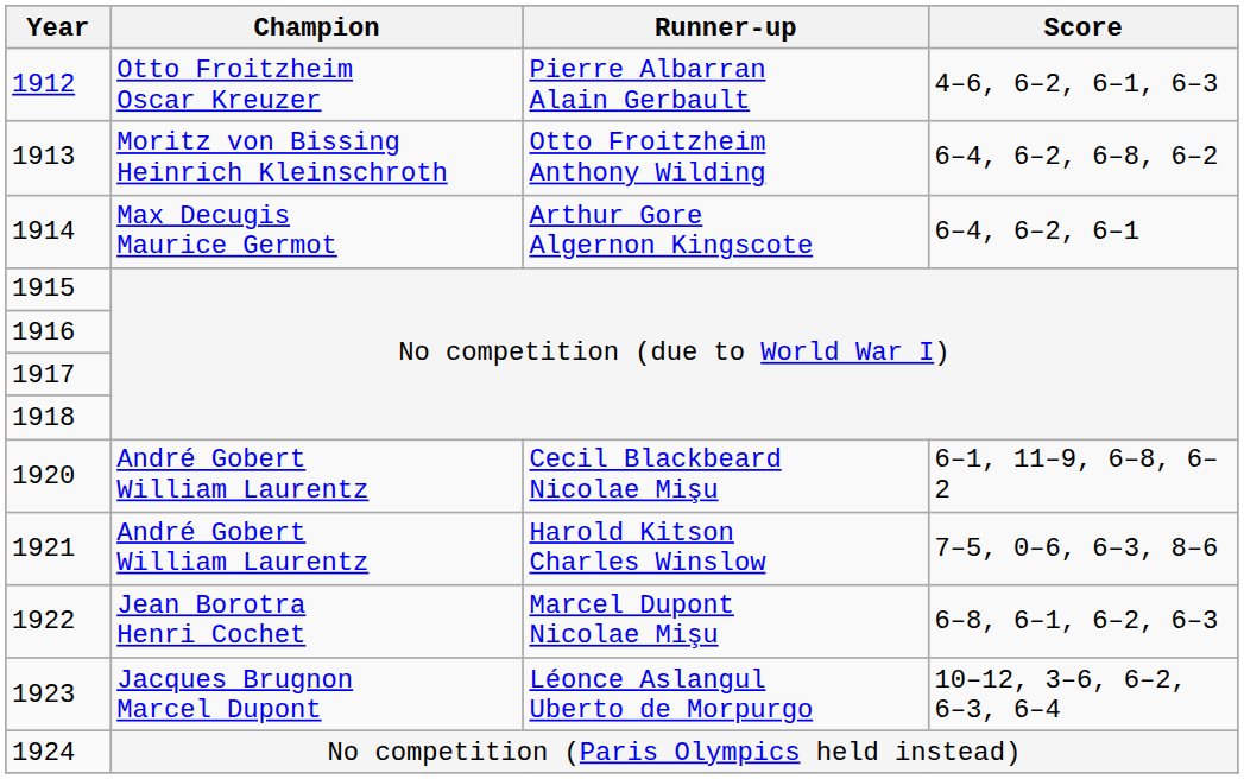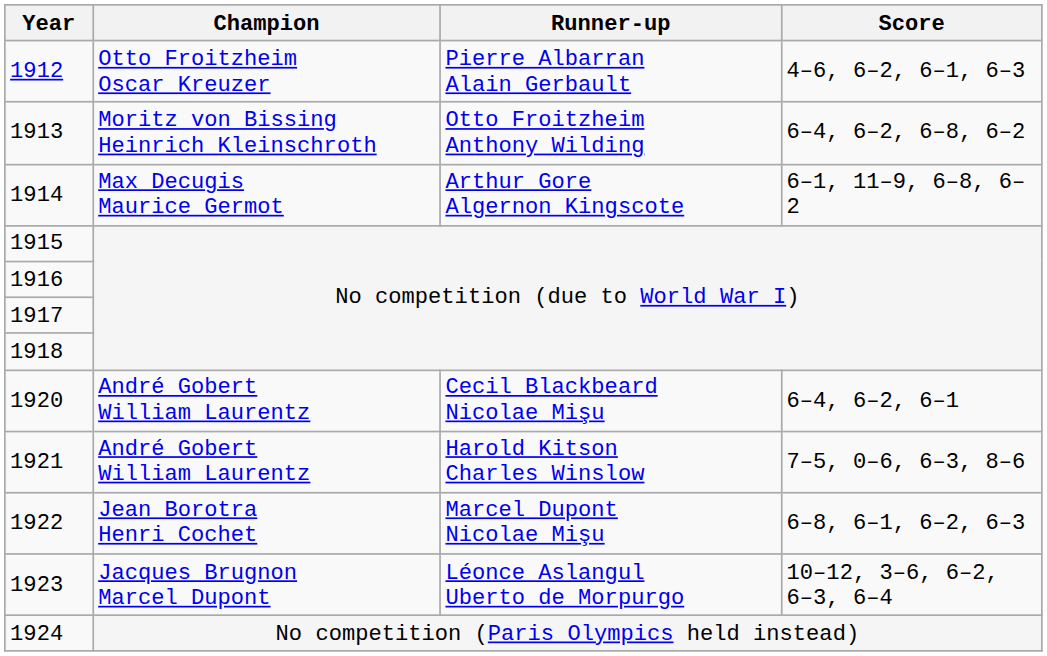 <table class="wikitable">
 <tr>
 <th style="width:50px;">Year</th>
 <th style="width:230px;">Champion</th>
 <th style="width:230px;">Runner-up</th>
 <th style="width:180px;">Score</th>
 </tr>
 <tr>
 <td><a href='#'>1912</a></td>
 <td> <a href='#'>Otto Froitzheim</a> <br>  <a href='#'>Oscar Kreuzer</a></td>
 <td> <a href='#'>Pierre Albarran</a> <br>  <a href='#'>Alain Gerbault</a></td>
 <td>4–6, 6–2, 6–1, 6–3</td>
 </tr>
 <tr>
 <td>1913</td>
 <td> <a href='#'>Moritz von Bissing</a> <br>  <a href='#'>Heinrich Kleinschroth</a></td>
 <td> <a href='#'>Otto Froitzheim</a> <br>  <a href='#'>Anthony Wilding</a></td>
 <td>6–4, 6–2, 6–8, 6–2</td>
 </tr>
 <tr>
 <td>1914</td>
 <td> <a href='#'>Max Decugis</a> <br>  <a href='#'>Maurice Germot</a></td>
 <td> <a href='#'>Arthur Gore</a> <br>  <a href='#'>Algernon Kingscote</a></td>
-<td>6–4, 6–2, 6–1</td>
+<td>6–1, 11–9, 6–8, 6–2</td>
 </tr>
 <tr>
 <td>1915</td>
 <td rowspan=4 colspan=3 align="center" bgcolor="#F5F5F5">No competition (due to <a href='#'>World War I</a>)</td>
 </tr>
 <tr>
 <td>1916</td>
 </tr>
 <tr>
 <td>1917</td>
 </tr>
 <tr>
 <td>1918</td>
 </tr>
 <tr>
 <td>1920</td>
 <td> <a href='#'>André Gobert</a> <br>  <a href='#'>William Laurentz</a></td>
 <td> <a href='#'>Cecil Blackbeard</a> <br> <a href='#'>Nicolae Mişu</a></td>
-<td>6–1, 11–9, 6–8, 6–2</td>
+<td>6–4, 6–2, 6–1</td>
 </tr>
 <tr>
 <td>1921</td>
 <td> <a href='#'>André Gobert</a> <br>  <a href='#'>William Laurentz</a></td>
 <td> <a href='#'>Harold Kitson</a> <br>  <a href='#'>Charles Winslow</a></td>
 <td>7–5, 0–6, 6–3, 8–6</td>
 </tr>
 <tr>
 <td>1922</td>
 <td> <a href='#'>Jean Borotra</a> <br>  <a href='#'>Henri Cochet</a></td>
 <td> <a href='#'>Marcel Dupont</a> <br>  <a href='#'>Nicolae Mişu</a></td>
 <td>6–8, 6–1, 6–2, 6–3</td>
 </tr>
 <tr>
 <td>1923</td>
 <td> <a href='#'>Jacques Brugnon</a> <br>  <a href='#'>Marcel Dupont</a></td>
 <td> <a href='#'>Léonce Aslangul</a> <br>  <a href='#'>Uberto de Morpurgo</a></td>
 <td>10–12, 3–6, 6–2, 6–3, 6–4</td>
 </tr>
 <tr>
 <td>1924</td>
 <td colspan=3 align="center" bgcolor="#F5F5F5">No competition (<a href='#'>Paris Olympics</a> held instead)</td>
 </tr>
 </table>
